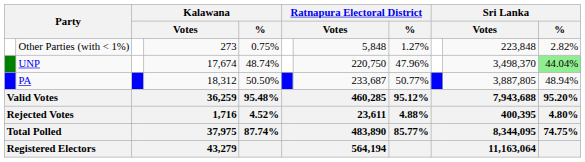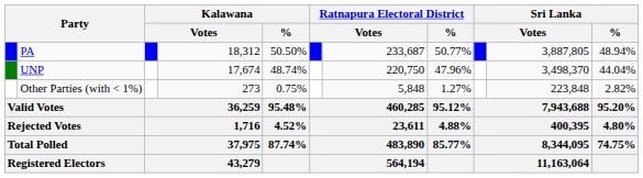 <table class="wikitable">
 <tr>
 <th colspan="2" width="144px"rowspan="2">Party</th>
 <th colspan="3" width="216px">Kalawana</th>
 <th colspan="3" width="216px"><a href='#'>Ratnapura Electoral District</a></th>
 <th colspan="3" width="216px">Sri Lanka</th>
 </tr>
 <tr>
 <th colspan="2" width="144px">Votes</th>
 <th>%</th>
 <th colspan="2" width="144px">Votes</th>
 <th>%</th>
 <th colspan="2" width="144px">Votes</th>
 <th>%</th>
 </tr>
 <tr>
-<td style="background-color:white;" width="10px"></td>
-<td style="text-align:left;">Other Parties (with < 1%)</td>
-<td style="background-color:white;" width="10px"></td>
-<td style="text-align:right;">273</td>
-<td style="text-align:right;">0.75%</td>
-<td style="background-color:white;" width="10px"></td>
-<td style="text-align:right;">5,848</td>
-<td style="text-align:right;">1.27%</td>
-<td style="background-color:white;" width="10px"></td>
-<td style="text-align:right;">223,848</td>
-<td style="text-align:right;">2.82%</td>
+<td style="background-color:blue;" width="10px"></td>
+<td style="text-align:left;"><a href='#'>PA</a></td>
+<td style="background-color:blue;" width="10px"></td>
+<td style="text-align:right;">18,312</td>
+<td style="text-align:right;">50.50%</td>
+<td style="background-color:blue;" width="10px"></td>
+<td style="text-align:right;">233,687</td>
+<td style="text-align:right;">50.77%</td>
+<td style="background-color:blue;" width="10px"></td>
+<td style="text-align:right;">3,887,805</td>
+<td style="text-align:right;">48.94%</td>
 </tr>
 <tr>
 <td style="background-color:green;" width="10px"></td>
 <td style="text-align:left;"><a href='#'>UNP</a></td>
 <td style="background-color:white;" width="10px"></td>
 <td style="text-align:right;">17,674</td>
 <td style="text-align:right;">48.74%</td>
 <td style="background-color:white;" width="10px"></td>
 <td style="text-align:right;">220,750</td>
 <td style="text-align:right;">47.96%</td>
 <td style="background-color:white;" width="10px"></td>
 <td style="text-align:right;">3,498,370</td>
-<td style="background: lightgreen; text-align:right;">44.04%</td>
+<td style="text-align:right;">44.04%</td>
 </tr>
 <tr>
-<td style="background-color:blue;" width="10px"></td>
-<td style="text-align:left;"><a href='#'>PA</a></td>
-<td style="background-color:blue;" width="10px"></td>
-<td style="text-align:right;">18,312</td>
-<td style="text-align:right;">50.50%</td>
-<td style="background-color:blue;" width="10px"></td>
-<td style="text-align:right;">233,687</td>
-<td style="text-align:right;">50.77%</td>
-<td style="background-color:blue;" width="10px"></td>
-<td style="text-align:right;">3,887,805</td>
-<td style="text-align:right;">48.94%</td>
+<td style="background-color:white;" width="10px"></td>
+<td style="text-align:left;">Other Parties (with < 1%)</td>
+<td style="background-color:white;" width="10px"></td>
+<td style="text-align:right;">273</td>
+<td style="text-align:right;">0.75%</td>
+<td style="background-color:white;" width="10px"></td>
+<td style="text-align:right;">5,848</td>
+<td style="text-align:right;">1.27%</td>
+<td style="background-color:white;" width="10px"></td>
+<td style="text-align:right;">223,848</td>
+<td style="text-align:right;">2.82%</td>
 </tr>
 <tr>
 <th colspan="2" width="144px"style="text-align:left;">Valid Votes</th>
 <th style="text-align:right;"colspan="2" width="144px">36,259</th>
 <th style="text-align:right;">95.48%</th>
 <th style="text-align:right;"colspan="2" width="144px">460,285</th>
 <th style="text-align:right;">95.12%</th>
 <th style="text-align:right;"colspan="2" width="144px">7,943,688</th>
 <th style="text-align:right;">95.20%</th>
 </tr>
 <tr>
 <th colspan="2" width="144px"style="text-align:left;">Rejected Votes</th>
 <th style="text-align:right;"colspan="2" width="144px">1,716</th>
 <th style="text-align:right;">4.52%</th>
 <th style="text-align:right;"colspan="2" width="144px">23,611</th>
 <th style="text-align:right;">4.88%</th>
 <th style="text-align:right;"colspan="2" width="144px">400,395</th>
 <th style="text-align:right;">4.80%</th>
 </tr>
 <tr>
 <th colspan="2" width="144px"style="text-align:left;">Total Polled</th>
 <th style="text-align:right;"colspan="2" width="144px">37,975</th>
 <th style="text-align:right;">87.74%</th>
 <th style="text-align:right;"colspan="2" width="144px">483,890</th>
 <th style="text-align:right;">85.77%</th>
 <th style="text-align:right;"colspan="2" width="144px">8,344,095</th>
 <th style="text-align:right;">74.75%</th>
 </tr>
 <tr>
 <th colspan="2" width="144px"style="text-align:left;">Registered Electors</th>
 <th style="text-align:right;"colspan="2" width="144px">43,279</th>
 <th></th>
 <th style="text-align:right;"colspan="2" width="144px">564,194</th>
 <th></th>
 <th style="text-align:right;"colspan="2" width="144px">11,163,064</th>
 <th></th>
 </tr>
 </table>
